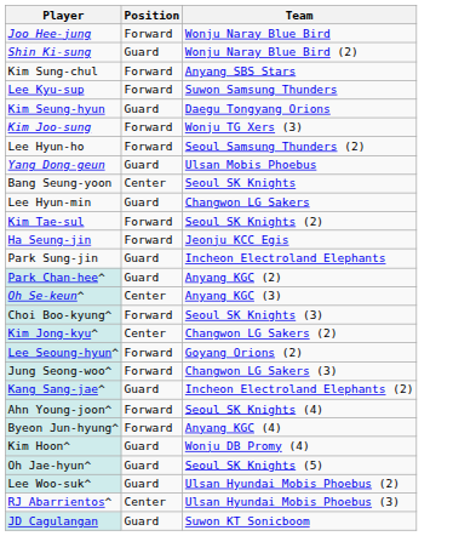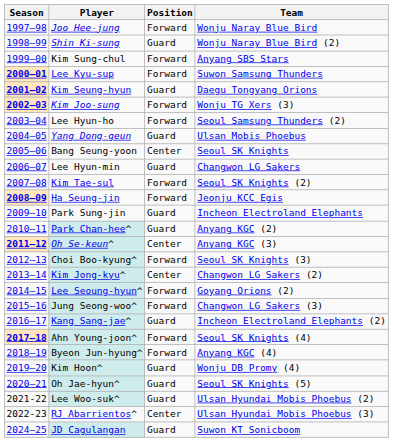 <table class="wikitable plainrowheaders sortable" summary="Season (sortable), Player (sortable), Position (sortable), Nationality (sortable) and Team (sortable)">
 <tr>
+<th scope="col">Season</th>
 <th scope="col">Player</th>
 <th scope="col">Position</th>
 <th scope="col">Team</th>
 </tr>
 <tr>
+<td><a href='#'>1997–98</a></td>
 <td><em><a href='#'>Joo Hee-jung</a></em></td>
 <td>Forward</td>
 <td><a href='#'>Wonju Naray Blue Bird</a></td>
 </tr>
 <tr>
+<td><a href='#'>1998–99</a></td>
 <td><em><a href='#'>Shin Ki-sung</a></em></td>
 <td>Guard</td>
 <td><a href='#'>Wonju Naray Blue Bird</a> (2)</td>
 </tr>
 <tr>
+<td><a href='#'>1999–00</a></td>
 <td>Kim Sung-chul</td>
 <td>Forward</td>
 <td><a href='#'>Anyang SBS Stars</a></td>
 </tr>
 <tr>
+<th scope="row" style="background-color:#FFE6BD"><a href='#'>2000–01</a></th>
 <td><a href='#'>Lee Kyu-sup</a></td>
 <td>Forward</td>
 <td><a href='#'>Suwon Samsung Thunders</a></td>
 </tr>
 <tr>
+<th scope="row" style="background-color:#FFE6BD"><a href='#'>2001–02</a></th>
 <td><a href='#'>Kim Seung-hyun</a></td>
 <td>Guard</td>
 <td><a href='#'>Daegu Tongyang Orions</a></td>
 </tr>
 <tr>
+<th scope="row" style="background-color:#FFE6BD"><a href='#'>2002–03</a></th>
 <td><em><a href='#'>Kim Joo-sung</a></em></td>
 <td>Forward</td>
 <td><a href='#'>Wonju TG Xers</a> (3)</td>
 </tr>
 <tr>
+<td><a href='#'>2003–04</a></td>
 <td>Lee Hyun-ho</td>
 <td>Forward</td>
 <td><a href='#'>Seoul Samsung Thunders</a> (2)</td>
 </tr>
 <tr>
+<td><a href='#'>2004–05</a></td>
 <td><em><a href='#'>Yang Dong-geun</a></em></td>
 <td>Guard</td>
 <td><a href='#'>Ulsan Mobis Phoebus</a></td>
 </tr>
 <tr>
+<td><a href='#'>2005–06</a></td>
 <td>Bang Seung-yoon</td>
 <td>Center</td>
 <td><a href='#'>Seoul SK Knights</a></td>
 </tr>
 <tr>
+<td><a href='#'>2006–07</a></td>
 <td>Lee Hyun-min</td>
 <td>Guard</td>
 <td><a href='#'>Changwon LG Sakers</a></td>
 </tr>
 <tr>
+<td><a href='#'>2007–08</a></td>
 <td><a href='#'>Kim Tae-sul</a></td>
 <td>Forward</td>
 <td><a href='#'>Seoul SK Knights</a> (2)</td>
 </tr>
 <tr>
+<th scope="row" style="background-color:#FFE6BD"><a href='#'>2008–09</a></th>
 <td><a href='#'>Ha Seung-jin</a></td>
 <td>Forward</td>
 <td><a href='#'>Jeonju KCC Egis</a></td>
 </tr>
 <tr>
+<td><a href='#'>2009–10</a></td>
 <td>Park Sung-jin</td>
 <td>Guard</td>
 <td><a href='#'>Incheon Electroland Elephants</a></td>
 </tr>
 <tr>
+<td><a href='#'>2010–11</a></td>
 <td scope="row" style="background-color:#CFECEC"><a href='#'>Park Chan-hee</a>^</td>
 <td>Guard</td>
 <td><a href='#'>Anyang KGC</a> (2)</td>
 </tr>
 <tr>
+<th scope="row" style="background-color:#FFE6BD"><a href='#'>2011–12</a></th>
 <td scope="row" style="background-color:#CFECEC"><em><a href='#'>Oh Se-keun</a></em>^</td>
 <td>Center</td>
 <td><a href='#'>Anyang KGC</a> (3)</td>
 </tr>
 <tr>
+<td><a href='#'>2012–13</a></td>
 <td scope="row" style="background-color:#CFECEC">Choi Boo-kyung^</td>
 <td>Forward</td>
 <td><a href='#'>Seoul SK Knights</a> (3)</td>
 </tr>
 <tr>
+<td><a href='#'>2013–14</a></td>
 <td scope="row" style="background-color:#CFECEC"><a href='#'>Kim Jong-kyu</a>^</td>
 <td>Center</td>
 <td><a href='#'>Changwon LG Sakers</a> (2)</td>
 </tr>
 <tr>
+<td><a href='#'>2014–15</a></td>
 <td scope="row" style="background-color:#CFECEC"><a href='#'>Lee Seoung-hyun</a>^</td>
 <td>Forward</td>
 <td><a href='#'>Goyang Orions</a> (2)</td>
 </tr>
 <tr>
+<td><a href='#'>2015–16</a></td>
 <td scope="row" style="background-color:#CFECEC">Jung Seong-woo^</td>
 <td>Forward</td>
 <td><a href='#'>Changwon LG Sakers</a> (3)</td>
 </tr>
 <tr>
+<td><a href='#'>2016–17</a></td>
 <td scope="row" style="background-color:#CFECEC"><a href='#'>Kang Sang-jae</a>^</td>
 <td>Guard</td>
 <td><a href='#'>Incheon Electroland Elephants</a> (2)</td>
 </tr>
 <tr>
+<th scope="row" style="background-color:#FFE6BD"><a href='#'>2017–18</a></th>
 <td scope="row" style="background-color:#CFECEC">Ahn Young-joon^</td>
 <td>Forward</td>
 <td><a href='#'>Seoul SK Knights</a> (4)</td>
 </tr>
 <tr>
+<td><a href='#'>2018–19</a></td>
 <td scope="row" style="background-color:#CFECEC">Byeon Jun-hyung^</td>
 <td>Forward</td>
 <td><a href='#'>Anyang KGC</a> (4)</td>
 </tr>
 <tr>
+<td><a href='#'>2019–20</a></td>
 <td scope="row" style="background-color:#CFECEC">Kim Hoon^</td>
 <td>Guard</td>
 <td><a href='#'>Wonju DB Promy</a> (4)</td>
 </tr>
 <tr>
+<td><a href='#'>2020–21</a></td>
 <td scope="row" style="background-color:#CFECEC">Oh Jae-hyun^</td>
 <td>Guard</td>
 <td><a href='#'>Seoul SK Knights</a> (5)</td>
 </tr>
 <tr>
+<td>2021-22</td>
 <td scope="row" style="background-color:#CFECEC">Lee Woo-suk^</td>
 <td>Guard</td>
 <td><a href='#'>Ulsan Hyundai Mobis Phoebus</a> (2)</td>
 </tr>
 <tr>
+<td>2022-23</td>
 <td><a href='#'>RJ Abarrientos</a>^</td>
 <td>Center</td>
 <td><a href='#'>Ulsan Hyundai Mobis Phoebus</a> (3)</td>
 </tr>
 <tr>
+<td><a href='#'>2024–25</a></td>
 <td scope="row" style="background-color:#CFECEC"><a href='#'>JD Cagulangan</a></td>
 <td>Guard</td>
 <td><a href='#'>Suwon KT Sonicboom</a></td>
 </tr>
 </table>
